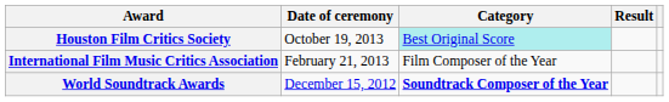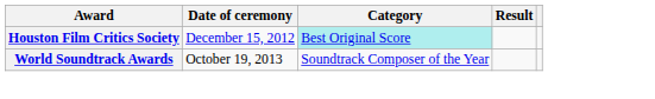 <table class="wikitable plainrowheaders sortable">
 <tr>
 <th scope="col">Award</th>
 <th scope="col">Date of ceremony</th>
 <th scope="col">Category</th>
 <th scope="col">Result</th>
 <th scope="col" class="unsortable"></th>
 </tr>
 <tr>
 <th scope="row"><a href='#'>Houston Film Critics Society</a></th>
-<td>October 19, 2013</td>
+<td><a href='#'>December 15, 2012</a></td>
 <td style="background: paleturquoise;"><a href='#'>Best Original Score</a></td>
 <td></td>
 <td style="text-align:center;"></td>
 </tr>
 <tr>
-<th scope="row"><a href='#'>International Film Music Critics Association</a></th>
-<td>February 21, 2013</td>
-<td>Film Composer of the Year</td>
-<td></td>
-<td style="text-align:center;"></td>
-</tr>
-<tr>
 <th scope="row"><a href='#'>World Soundtrack Awards</a></th>
-<td><a href='#'>December 15, 2012</a></td>
-<td><strong><a href='#'>Soundtrack Composer of the Year</a></strong></td>
+<td>October 19, 2013</td>
+<td><a href='#'>Soundtrack Composer of the Year</a></td>
 <td></td>
 <td style="text-align:center;"><br></td>
 </tr>
 </table>
